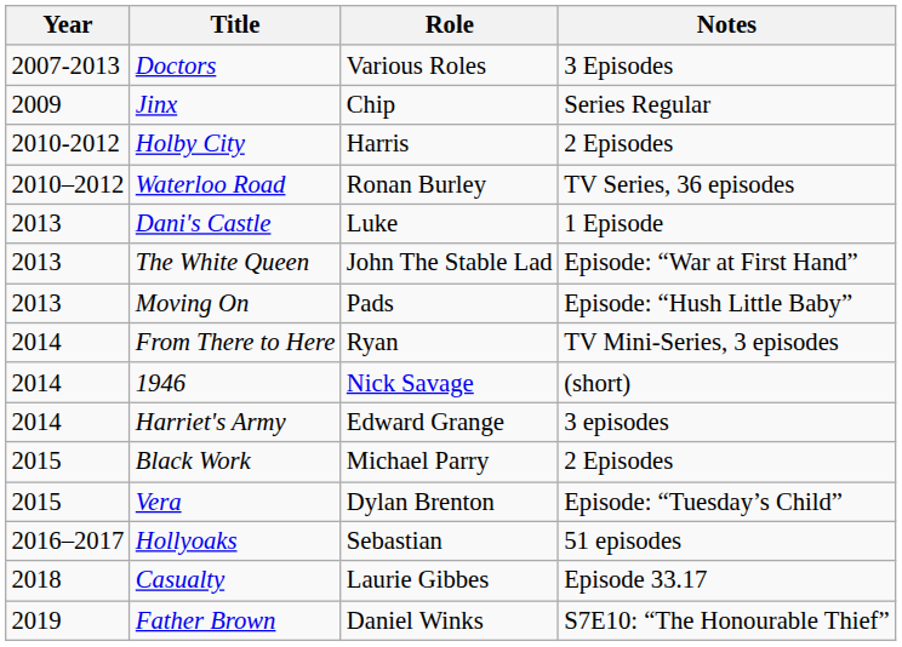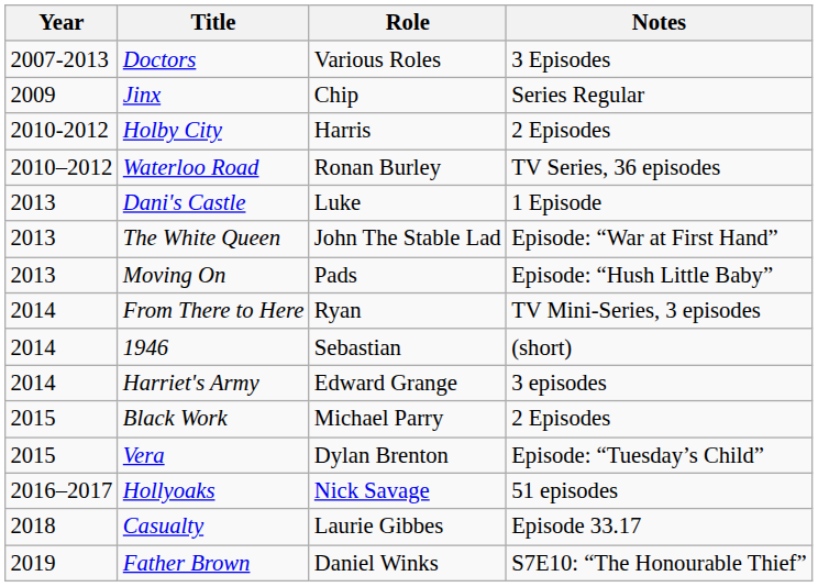 <table class="wikitable">
 <tr>
 <th>Year</th>
 <th>Title</th>
 <th>Role</th>
 <th>Notes</th>
 </tr>
 <tr>
 <td>2007-2013</td>
 <td><a href='#'><em>Doctors</em></a></td>
 <td>Various Roles</td>
 <td>3 Episodes</td>
 </tr>
 <tr>
 <td>2009</td>
 <td><a href='#'><em>Jinx</em></a></td>
 <td>Chip</td>
 <td>Series Regular</td>
 </tr>
 <tr>
 <td>2010-2012</td>
 <td><em><a href='#'>Holby City</a></em></td>
 <td>Harris</td>
 <td>2 Episodes</td>
 </tr>
 <tr>
 <td>2010–2012</td>
 <td><em><a href='#'>Waterloo Road</a></em></td>
 <td>Ronan Burley</td>
 <td>TV Series, 36 episodes</td>
 </tr>
 <tr>
 <td>2013</td>
 <td><em><a href='#'>Dani's Castle</a></em></td>
 <td>Luke</td>
 <td>1 Episode</td>
 </tr>
 <tr>
 <td>2013</td>
 <td><em>The White Queen</em></td>
 <td>John The Stable Lad</td>
 <td>Episode: “War at First Hand”</td>
 </tr>
 <tr>
 <td>2013</td>
 <td><em>Moving On</em></td>
 <td>Pads</td>
 <td>Episode: “Hush Little Baby”</td>
 </tr>
 <tr>
 <td>2014</td>
 <td><em>From There to Here</em></td>
 <td>Ryan</td>
 <td>TV Mini-Series, 3 episodes</td>
 </tr>
 <tr>
 <td>2014</td>
 <td><em>1946</em></td>
-<td><a href='#'>Nick Savage</a></td>
+<td>Sebastian</td>
 <td>(short)</td>
 </tr>
 <tr>
 <td>2014</td>
 <td><em>Harriet's Army</em></td>
 <td>Edward Grange</td>
 <td>3 episodes</td>
 </tr>
 <tr>
 <td>2015</td>
 <td><em>Black Work</em></td>
 <td>Michael Parry</td>
 <td>2 Episodes</td>
 </tr>
 <tr>
 <td>2015</td>
 <td><em><a href='#'>Vera</a></em></td>
 <td>Dylan Brenton</td>
 <td>Episode: “Tuesday’s Child”</td>
 </tr>
 <tr>
 <td>2016–2017</td>
 <td><em><a href='#'>Hollyoaks</a></em></td>
-<td>Sebastian</td>
+<td><a href='#'>Nick Savage</a></td>
 <td>51 episodes</td>
 </tr>
 <tr>
 <td>2018</td>
 <td><em><a href='#'>Casualty</a></em></td>
 <td>Laurie Gibbes</td>
 <td>Episode 33.17</td>
 </tr>
 <tr>
 <td>2019</td>
 <td><em><a href='#'>Father Brown</a></em></td>
 <td>Daniel Winks</td>
 <td>S7E10: “The Honourable Thief”</td>
 </tr>
 </table>
